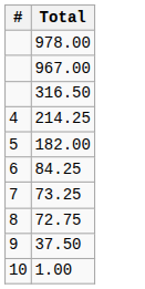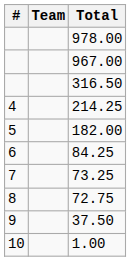 <table class="wikitable">
 <tr>
 <th>#</th>
+<th>Team</th>
 <th>Total</th>
 </tr>
 <tr>
 <td></td>
+<td><strong></strong></td>
 <td>978.00</td>
 </tr>
 <tr>
+<td></td>
 <td></td>
 <td>967.00</td>
 </tr>
 <tr>
 <td></td>
+<td></td>
 <td>316.50</td>
 </tr>
 <tr>
 <td>4</td>
+<td></td>
 <td>214.25</td>
 </tr>
 <tr>
 <td>5</td>
+<td></td>
 <td>182.00</td>
 </tr>
 <tr>
 <td>6</td>
+<td></td>
 <td>84.25</td>
 </tr>
 <tr>
 <td>7</td>
+<td></td>
 <td>73.25</td>
 </tr>
 <tr>
 <td>8</td>
+<td></td>
 <td>72.75</td>
 </tr>
 <tr>
 <td>9</td>
+<td></td>
 <td>37.50</td>
 </tr>
 <tr>
 <td>10</td>
+<td></td>
 <td>1.00</td>
 </tr>
 </table>
